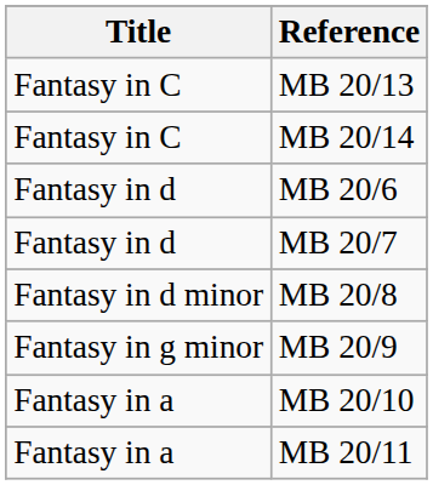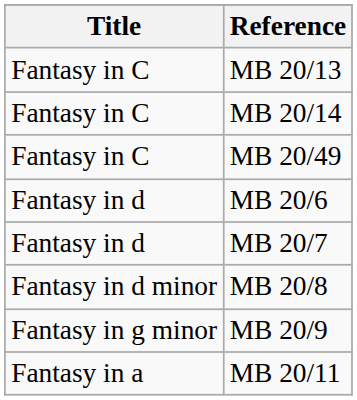 <table class = "wikitable sortable">
 <tr>
 </tr>
 <tr>
 <th scope="col">Title</th>
 <th scope="col">Reference</th>
 </tr>
 <tr>
 <td>Fantasy in C</td>
 <td>MB 20/13</td>
 </tr>
 <tr>
 <td>Fantasy in C</td>
 <td>MB 20/14</td>
+</tr>
+<tr>
+<td>Fantasy in C</td>
+<td>MB 20/49</td>
 </tr>
 <tr>
 <td>Fantasy in d</td>
 <td>MB 20/6</td>
 </tr>
 <tr>
 <td>Fantasy in  d</td>
 <td>MB 20/7</td>
 </tr>
 <tr>
 <td>Fantasy in d minor</td>
 <td>MB 20/8</td>
 </tr>
 <tr>
 <td>Fantasy in g minor</td>
 <td>MB 20/9</td>
 </tr>
 <tr>
 <td>Fantasy in a</td>
-<td>MB 20/10</td>
-</tr>
-<tr>
-<td>Fantasy in a</td>
 <td>MB 20/11</td>
 </tr>
 </table>
